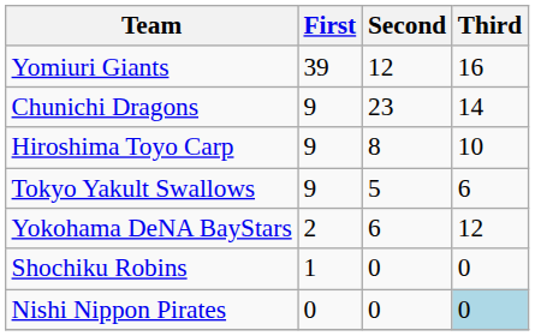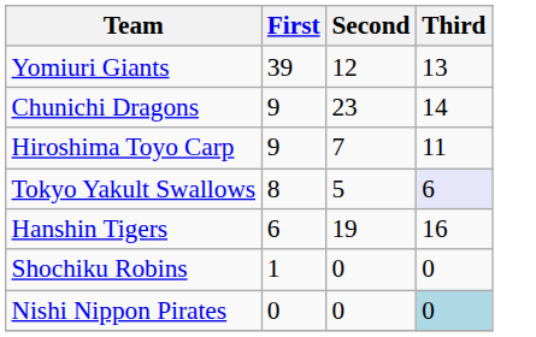 <table class="sortable wikitable">
 <tr>
 <th>Team</th>
 <th><a href='#'>First</a></th>
 <th>Second</th>
 <th>Third</th>
 </tr>
 <tr>
 <td><a href='#'>Yomiuri Giants</a></td>
 <td>39</td>
 <td>12</td>
-<td>16</td>
+<td>13</td>
 </tr>
 <tr>
 <td><a href='#'>Chunichi Dragons</a></td>
 <td>9</td>
 <td>23</td>
 <td>14</td>
 </tr>
 <tr>
 <td><a href='#'>Hiroshima Toyo Carp</a></td>
 <td>9</td>
-<td>8</td>
-<td>10</td>
+<td>7</td>
+<td>11</td>
 </tr>
 <tr>
 <td><a href='#'>Tokyo Yakult Swallows</a></td>
-<td>9</td>
+<td>8</td>
 <td>5</td>
-<td>6</td>
+<td style="background: lavender;">6</td>
 </tr>
 <tr>
-<td><a href='#'>Yokohama DeNA BayStars</a></td>
-<td>2</td>
+<td><a href='#'>Hanshin Tigers</a></td>
 <td>6</td>
-<td>12</td>
+<td>19</td>
+<td>16</td>
 </tr>
 <tr>
 <td><a href='#'>Shochiku Robins</a></td>
 <td>1</td>
 <td>0</td>
 <td>0</td>
 </tr>
 <tr>
 <td><a href='#'>Nishi Nippon Pirates</a></td>
 <td>0</td>
 <td>0</td>
 <td style="background: lightblue;">0</td>
 </tr>
 <tr>
 </tr>
 </table>
